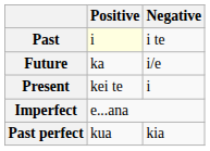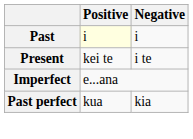 <table class="wikitable">
 <tr>
 <th></th>
 <th>Positive</th>
 <th>Negative</th>
 </tr>
 <tr>
 <th>Past</th>
 <td style="background: lightyellow;">i</td>
-<td>i te</td>
-</tr>
-<tr>
-<th>Future</th>
-<td>ka</td>
-<td>i/e</td>
+<td>i</td>
 </tr>
 <tr>
 <th>Present</th>
 <td>kei te</td>
-<td>i</td>
+<td>i te</td>
 </tr>
 <tr>
 <th>Imperfect</th>
 <td colspan="2">e...ana</td>
 </tr>
 <tr>
 <th>Past perfect</th>
 <td>kua</td>
 <td>kia</td>
 </tr>
 </table>
